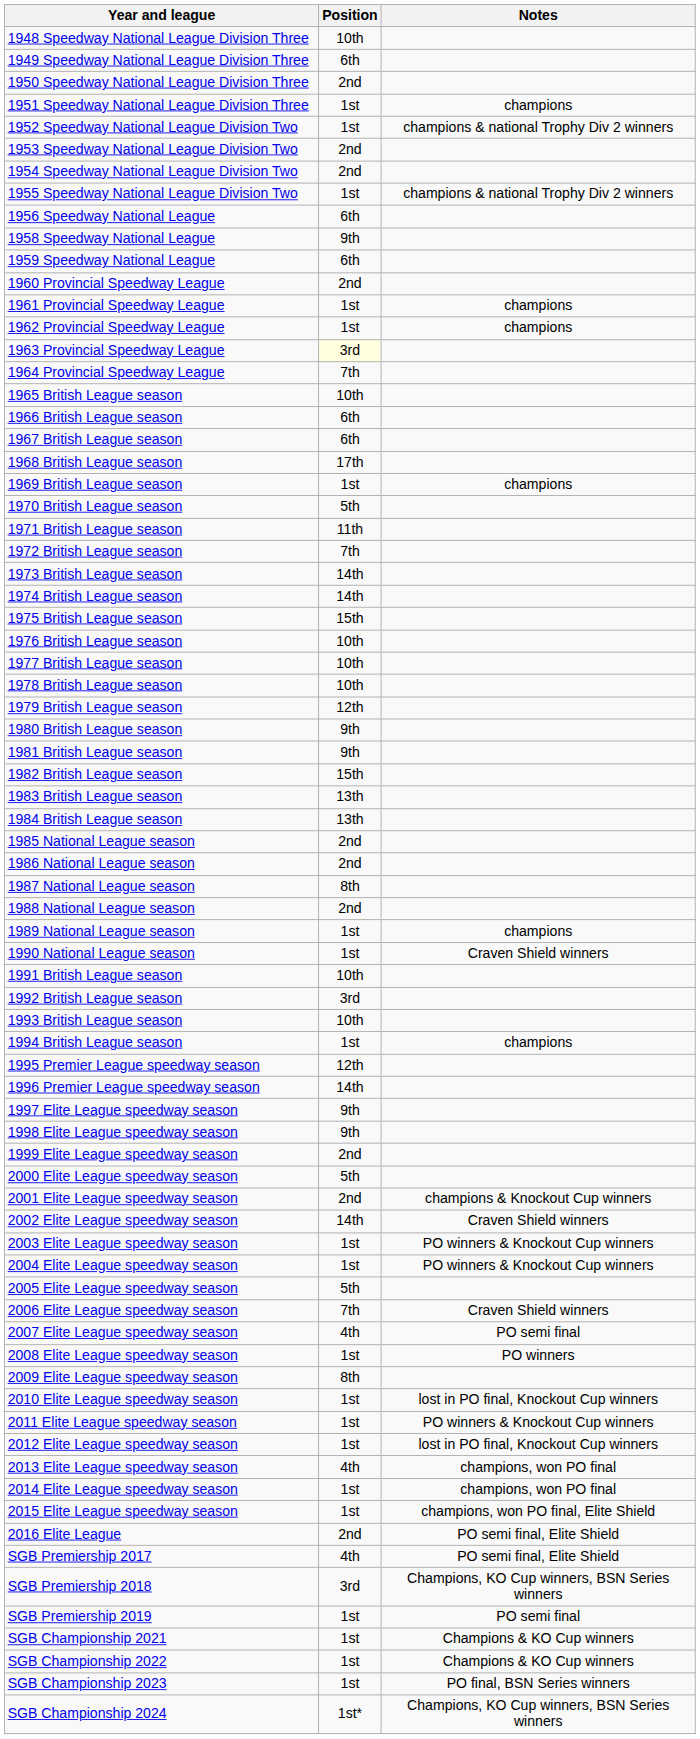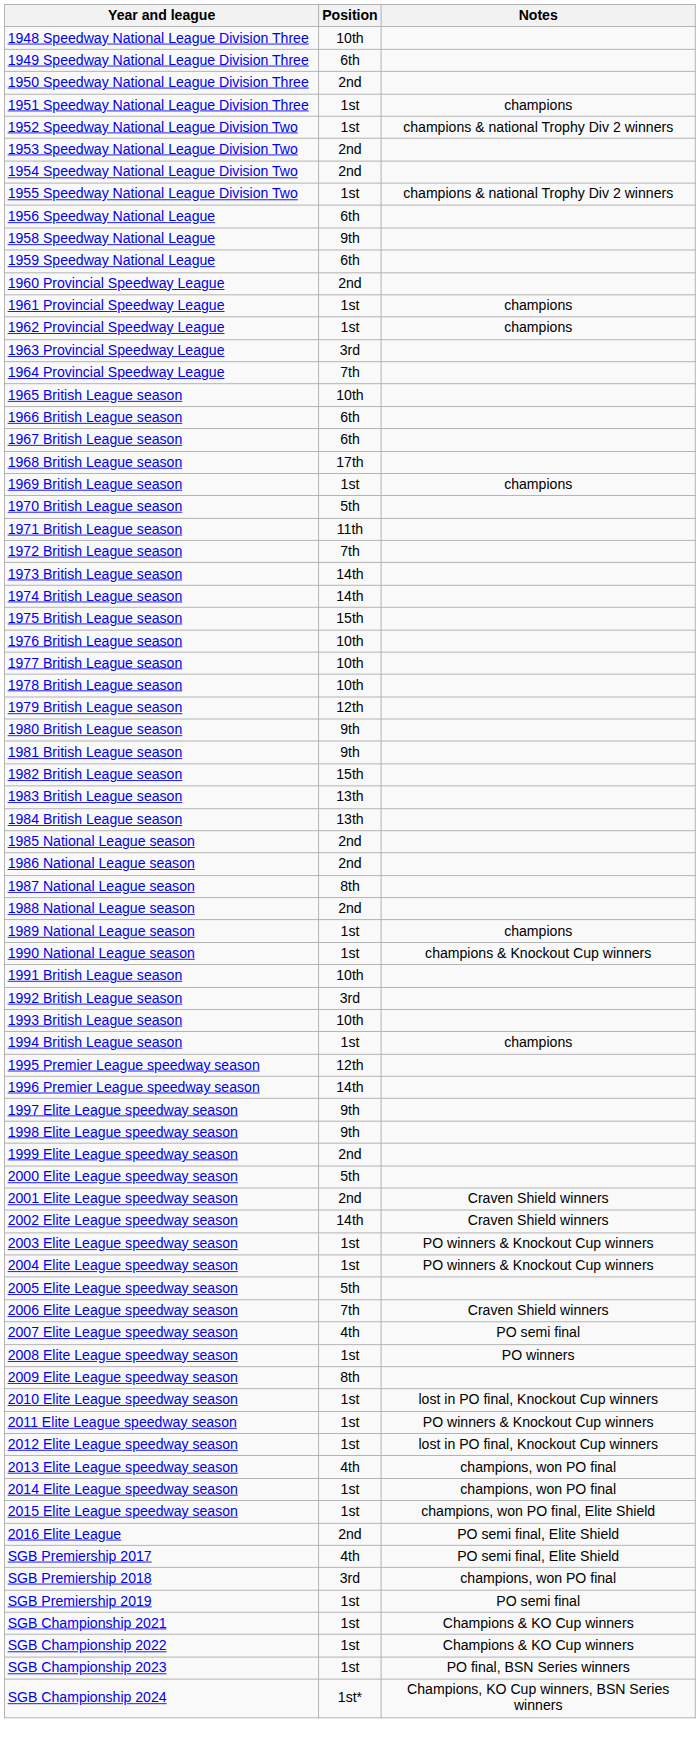 <table class="wikitable">
 <tr>
 <th width=350>Year and league</th>
 <th width=50>Position</th>
 <th width=350>Notes</th>
 </tr>
 <tr align=center>
 <td align="left"><a href='#'>1948 Speedway National League Division Three</a></td>
 <td>10th</td>
 <td></td>
 </tr>
 <tr align=center>
 <td align="left"><a href='#'>1949 Speedway National League Division Three</a></td>
 <td>6th</td>
 <td></td>
 </tr>
 <tr align=center>
 <td align="left"><a href='#'>1950 Speedway National League Division Three</a></td>
 <td>2nd</td>
 <td></td>
 </tr>
 <tr align=center>
 <td align="left"><a href='#'>1951 Speedway National League Division Three</a></td>
 <td>1st</td>
 <td>champions</td>
 </tr>
 <tr align=center>
 <td align="left"><a href='#'>1952 Speedway National League Division Two</a></td>
 <td>1st</td>
 <td>champions & national Trophy Div 2 winners</td>
 </tr>
 <tr align=center>
 <td align="left"><a href='#'>1953 Speedway National League Division Two</a></td>
 <td>2nd</td>
 <td></td>
 </tr>
 <tr align=center>
 <td align="left"><a href='#'>1954 Speedway National League Division Two</a></td>
 <td>2nd</td>
 <td></td>
 </tr>
 <tr align=center>
 <td align="left"><a href='#'>1955 Speedway National League Division Two</a></td>
 <td>1st</td>
 <td>champions & national Trophy Div 2 winners</td>
 </tr>
 <tr align=center>
 <td align="left"><a href='#'>1956 Speedway National League</a></td>
 <td>6th</td>
 <td></td>
 </tr>
 <tr align=center>
 <td align="left"><a href='#'>1958 Speedway National League</a></td>
 <td>9th</td>
 <td></td>
 </tr>
 <tr align=center>
 <td align="left"><a href='#'>1959 Speedway National League</a></td>
 <td>6th</td>
 <td></td>
 </tr>
 <tr align=center>
 <td align="left"><a href='#'>1960 Provincial Speedway League</a></td>
 <td>2nd</td>
 <td></td>
 </tr>
 <tr align=center>
 <td align="left"><a href='#'>1961 Provincial Speedway League</a></td>
 <td>1st</td>
 <td>champions</td>
 </tr>
 <tr align=center>
 <td align="left"><a href='#'>1962 Provincial Speedway League</a></td>
 <td>1st</td>
 <td>champions</td>
 </tr>
 <tr align=center>
 <td align="left"><a href='#'>1963 Provincial Speedway League</a></td>
-<td style="background: lightyellow;">3rd</td>
+<td>3rd</td>
 <td></td>
 </tr>
 <tr align=center>
 <td align="left"><a href='#'>1964 Provincial Speedway League</a></td>
 <td>7th</td>
 <td></td>
 </tr>
 <tr align=center>
 <td align="left"><a href='#'>1965 British League season</a></td>
 <td>10th</td>
 <td></td>
 </tr>
 <tr align=center>
 <td align="left"><a href='#'>1966 British League season</a></td>
 <td>6th</td>
 <td></td>
 </tr>
 <tr align=center>
 <td align="left"><a href='#'>1967 British League season</a></td>
 <td>6th</td>
 <td></td>
 </tr>
 <tr align=center>
 <td align="left"><a href='#'>1968 British League season</a></td>
 <td>17th</td>
 <td></td>
 </tr>
 <tr align=center>
 <td align="left"><a href='#'>1969 British League season</a></td>
 <td>1st</td>
 <td>champions</td>
 </tr>
 <tr align=center>
 <td align="left"><a href='#'>1970 British League season</a></td>
 <td>5th</td>
 <td></td>
 </tr>
 <tr align=center>
 <td align="left"><a href='#'>1971 British League season</a></td>
 <td>11th</td>
 <td></td>
 </tr>
 <tr align=center>
 <td align="left"><a href='#'>1972 British League season</a></td>
 <td>7th</td>
 <td></td>
 </tr>
 <tr align=center>
 <td align="left"><a href='#'>1973 British League season</a></td>
 <td>14th</td>
 <td></td>
 </tr>
 <tr align=center>
 <td align="left"><a href='#'>1974 British League season</a></td>
 <td>14th</td>
 <td></td>
 </tr>
 <tr align=center>
 <td align="left"><a href='#'>1975 British League season</a></td>
 <td>15th</td>
 <td></td>
 </tr>
 <tr align=center>
 <td align="left"><a href='#'>1976 British League season</a></td>
 <td>10th</td>
 <td></td>
 </tr>
 <tr align=center>
 <td align="left"><a href='#'>1977 British League season</a></td>
 <td>10th</td>
 <td></td>
 </tr>
 <tr align=center>
 <td align="left"><a href='#'>1978 British League season</a></td>
 <td>10th</td>
 <td></td>
 </tr>
 <tr align=center>
 <td align="left"><a href='#'>1979 British League season</a></td>
 <td>12th</td>
 <td></td>
 </tr>
 <tr align=center>
 <td align="left"><a href='#'>1980 British League season</a></td>
 <td>9th</td>
 <td></td>
 </tr>
 <tr align=center>
 <td align="left"><a href='#'>1981 British League season</a></td>
 <td>9th</td>
 <td></td>
 </tr>
 <tr align=center>
 <td align="left"><a href='#'>1982 British League season</a></td>
 <td>15th</td>
 <td></td>
 </tr>
 <tr align=center>
 <td align="left"><a href='#'>1983 British League season</a></td>
 <td>13th</td>
 <td></td>
 </tr>
 <tr align=center>
 <td align="left"><a href='#'>1984 British League season</a></td>
 <td>13th</td>
 <td></td>
 </tr>
 <tr align=center>
 <td align="left"><a href='#'>1985 National League season</a></td>
 <td>2nd</td>
 <td></td>
 </tr>
 <tr align=center>
 <td align="left"><a href='#'>1986 National League season</a></td>
 <td>2nd</td>
 <td></td>
 </tr>
 <tr align=center>
 <td align="left"><a href='#'>1987 National League season</a></td>
 <td>8th</td>
 <td></td>
 </tr>
 <tr align=center>
 <td align="left"><a href='#'>1988 National League season</a></td>
 <td>2nd</td>
 <td></td>
 </tr>
 <tr align=center>
 <td align="left"><a href='#'>1989 National League season</a></td>
 <td>1st</td>
 <td>champions</td>
 </tr>
 <tr align=center>
 <td align="left"><a href='#'>1990 National League season</a></td>
 <td>1st</td>
-<td>Craven Shield winners</td>
+<td>champions & Knockout Cup winners</td>
 </tr>
 <tr align=center>
 <td align="left"><a href='#'>1991 British League season</a></td>
 <td>10th</td>
 <td></td>
 </tr>
 <tr align=center>
 <td align="left"><a href='#'>1992 British League season</a></td>
 <td>3rd</td>
 <td></td>
 </tr>
 <tr align=center>
 <td align="left"><a href='#'>1993 British League season</a></td>
 <td>10th</td>
 <td></td>
 </tr>
 <tr align=center>
 <td align="left"><a href='#'>1994 British League season</a></td>
 <td>1st</td>
 <td>champions</td>
 </tr>
 <tr align=center>
 <td align="left"><a href='#'>1995 Premier League speedway season</a></td>
 <td>12th</td>
 <td></td>
 </tr>
 <tr align=center>
 <td align="left"><a href='#'>1996 Premier League speedway season</a></td>
 <td>14th</td>
 <td></td>
 </tr>
 <tr align=center>
 <td align="left"><a href='#'>1997 Elite League speedway season</a></td>
 <td>9th</td>
 <td></td>
 </tr>
 <tr align=center>
 <td align="left"><a href='#'>1998 Elite League speedway season</a></td>
 <td>9th</td>
 <td></td>
 </tr>
 <tr align=center>
 <td align="left"><a href='#'>1999 Elite League speedway season</a></td>
 <td>2nd</td>
 <td></td>
 </tr>
 <tr align=center>
 <td align="left"><a href='#'>2000 Elite League speedway season</a></td>
 <td>5th</td>
 <td></td>
 </tr>
 <tr align=center>
 <td align="left"><a href='#'>2001 Elite League speedway season</a></td>
 <td>2nd</td>
-<td>champions & Knockout Cup winners</td>
+<td>Craven Shield winners</td>
 </tr>
 <tr align=center>
 <td align="left"><a href='#'>2002 Elite League speedway season</a></td>
 <td>14th</td>
 <td>Craven Shield winners</td>
 </tr>
 <tr align=center>
 <td align="left"><a href='#'>2003 Elite League speedway season</a></td>
 <td>1st</td>
 <td>PO winners & Knockout Cup winners</td>
 </tr>
 <tr align=center>
 <td align="left"><a href='#'>2004 Elite League speedway season</a></td>
 <td>1st</td>
 <td>PO winners & Knockout Cup winners</td>
 </tr>
 <tr align=center>
 <td align="left"><a href='#'>2005 Elite League speedway season</a></td>
 <td>5th</td>
 <td></td>
 </tr>
 <tr align=center>
 <td align="left"><a href='#'>2006 Elite League speedway season</a></td>
 <td>7th</td>
 <td>Craven Shield winners</td>
 </tr>
 <tr align=center>
 <td align="left"><a href='#'>2007 Elite League speedway season</a></td>
 <td>4th</td>
 <td>PO semi final</td>
 </tr>
 <tr align=center>
 <td align="left"><a href='#'>2008 Elite League speedway season</a></td>
 <td>1st</td>
 <td>PO winners</td>
 </tr>
 <tr align=center>
 <td align="left"><a href='#'>2009 Elite League speedway season</a></td>
 <td>8th</td>
 <td></td>
 </tr>
 <tr align=center>
 <td align="left"><a href='#'>2010 Elite League speedway season</a></td>
 <td>1st</td>
 <td>lost in PO final, Knockout Cup winners</td>
 </tr>
 <tr align=center>
 <td align="left"><a href='#'>2011 Elite League speedway season</a></td>
 <td>1st</td>
 <td>PO winners & Knockout Cup winners</td>
 </tr>
 <tr align=center>
 <td align="left"><a href='#'>2012 Elite League speedway season</a></td>
 <td>1st</td>
 <td>lost in PO final, Knockout Cup winners</td>
 </tr>
 <tr align=center>
 <td align="left"><a href='#'>2013 Elite League speedway season</a></td>
 <td>4th</td>
 <td>champions, won PO final</td>
 </tr>
 <tr align=center>
 <td align="left"><a href='#'>2014 Elite League speedway season</a></td>
 <td>1st</td>
 <td>champions, won PO final</td>
 </tr>
 <tr align=center>
 <td align="left"><a href='#'>2015 Elite League speedway season</a></td>
 <td>1st</td>
 <td>champions, won PO final, Elite Shield</td>
 </tr>
 <tr align=center>
 <td align="left"><a href='#'>2016 Elite League</a></td>
 <td>2nd</td>
 <td>PO semi final, Elite Shield</td>
 </tr>
 <tr align=center>
 <td align="left"><a href='#'>SGB Premiership 2017</a></td>
 <td>4th</td>
 <td>PO semi final, Elite Shield</td>
 </tr>
 <tr align=center>
 <td align="left"><a href='#'>SGB Premiership 2018</a></td>
 <td>3rd</td>
-<td>Champions, KO Cup winners, BSN Series winners</td>
+<td>champions, won PO final</td>
 </tr>
 <tr align=center>
 <td align="left"><a href='#'>SGB Premiership 2019</a></td>
 <td>1st</td>
 <td>PO semi final</td>
 </tr>
 <tr align=center>
 <td align="left"><a href='#'>SGB Championship 2021</a></td>
 <td>1st</td>
 <td>Champions & KO Cup winners</td>
 </tr>
 <tr align=center>
 <td align="left"><a href='#'>SGB Championship 2022</a></td>
 <td>1st</td>
 <td>Champions & KO Cup winners</td>
 </tr>
 <tr align=center>
 <td align="left"><a href='#'>SGB Championship 2023</a></td>
 <td>1st</td>
 <td>PO final, BSN Series winners</td>
 </tr>
 <tr align=center>
 <td align="left"><a href='#'>SGB Championship 2024</a></td>
 <td>1st*</td>
 <td>Champions, KO Cup winners, BSN Series winners</td>
 </tr>
 </table>
